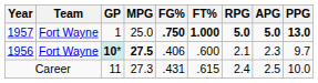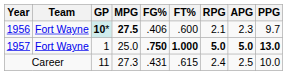 <table class="wikitable sortable" style="font-size:95%; text-align:right;">
 <tr>
 <th>Year</th>
 <th>Team</th>
 <th>GP</th>
 <th>MPG</th>
 <th>FG%</th>
 <th>FT%</th>
 <th>RPG</th>
 <th>APG</th>
 <th>PPG</th>
 </tr>
 <tr>
+<td style="text-align:left;"><a href='#'>1956</a></td>
+<td style="text-align:left;"><a href='#'>Fort Wayne</a></td>
+<td style="background:#CFECEC;"><strong>10</strong>*</td>
+<td><strong>27.5</strong></td>
+<td>.406</td>
+<td>.600</td>
+<td>2.1</td>
+<td>2.3</td>
+<td>9.7</td>
+</tr>
+<tr>
 <td style="text-align:left;"><a href='#'>1957</a></td>
 <td style="text-align:left;"><a href='#'>Fort Wayne</a></td>
 <td>1</td>
 <td>25.0</td>
 <td><strong>.750</strong></td>
 <td><strong>1.000</strong></td>
 <td><strong>5.0</strong></td>
 <td><strong>5.0</strong></td>
 <td><strong>13.0</strong></td>
-</tr>
-<tr>
-<td style="text-align:left;"><a href='#'>1956</a></td>
-<td style="text-align:left;"><a href='#'>Fort Wayne</a></td>
-<td style="background:#CFECEC;"><strong>10</strong>*</td>
-<td><strong>27.5</strong></td>
-<td>.406</td>
-<td>.600</td>
-<td>2.1</td>
-<td>2.3</td>
-<td>9.7</td>
 </tr>
 <tr class="sortbottom">
 <td style="text-align:center;" colspan="2">Career</td>
 <td>11</td>
 <td>27.3</td>
 <td>.431</td>
 <td>.615</td>
 <td>2.4</td>
 <td>2.5</td>
 <td>10.0</td>
 </tr>
 </table>
